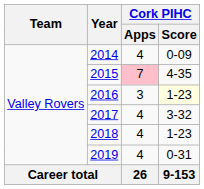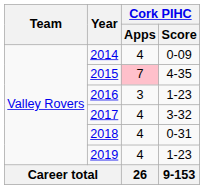 <table class="wikitable" style="text-align:center">
 <tr>
 <th rowspan="2">Team</th>
 <th rowspan="2">Year</th>
 <th colspan="2"><a href='#'>Cork PIHC</a></th>
 </tr>
 <tr>
 <th>Apps</th>
 <th>Score</th>
 </tr>
 <tr>
 <td rowspan="6"><a href='#'>Valley Rovers</a></td>
 <td><a href='#'>2014</a></td>
 <td>4</td>
 <td>0-09</td>
 </tr>
 <tr>
 <td><a href='#'>2015</a></td>
 <td style="background: pink;">7</td>
 <td>4-35</td>
 </tr>
 <tr>
 <td><a href='#'>2016</a></td>
 <td>3</td>
-<td style="background: lightyellow;">1-23</td>
+<td>1-23</td>
 </tr>
 <tr>
 <td><a href='#'>2017</a></td>
 <td>4</td>
 <td>3-32</td>
 </tr>
 <tr>
 <td><a href='#'>2018</a></td>
 <td>4</td>
-<td>1-23</td>
+<td>0-31</td>
 </tr>
 <tr>
 <td><a href='#'>2019</a></td>
 <td>4</td>
-<td>0-31</td>
+<td>1-23</td>
 </tr>
 <tr>
 <th colspan="2">Career total</th>
 <th>26</th>
 <th>9-153</th>
 </tr>
 </table>
